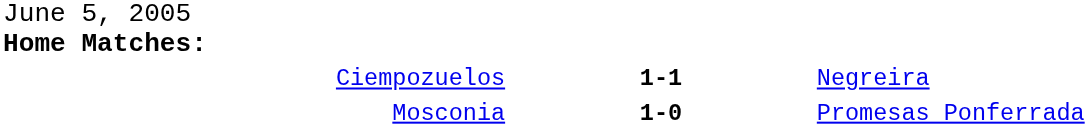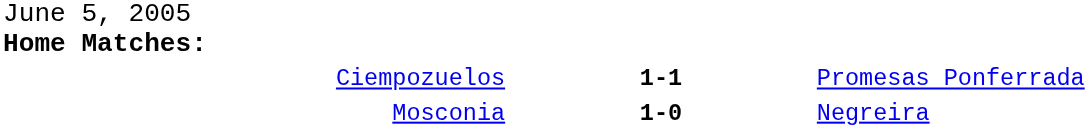 <table width=100% cellspacing=1>
 <tr>
 <th width=20%></th>
 <th width=12%></th>
 <th width=20%></th>
 <th></th>
 </tr>
 <tr>
 <td>June 5, 2005<br><strong>Home Matches:</strong></td>
 </tr>
 <tr style=font-size:90%>
 <td align=right><a href='#'>Ciempozuelos</a></td>
 <td align=center><strong>1-1</strong></td>
-<td><a href='#'>Negreira</a></td>
+<td><a href='#'>Promesas Ponferrada</a></td>
 </tr>
 <tr style=font-size:90%>
 <td align=right><a href='#'>Mosconia</a></td>
 <td align=center><strong>1-0</strong></td>
-<td><a href='#'>Promesas Ponferrada</a></td>
+<td><a href='#'>Negreira</a></td>
 </tr>
 </table>
